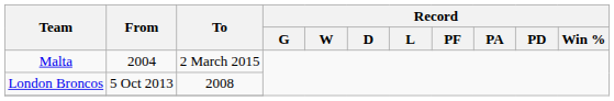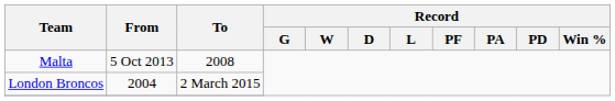 <table class="wikitable" style="text-align: center">
 <tr>
 <th rowspan="2">Team</th>
 <th rowspan="2">From</th>
 <th rowspan="2">To</th>
 <th colspan="40">Record</th>
 </tr>
 <tr>
 <th width=40>G</th>
 <th width=40>W</th>
 <th width=40>D</th>
 <th width=40>L</th>
 <th width=40>PF</th>
 <th width=40>PA</th>
 <th width=40>PD</th>
 <th width=50>Win %</th>
 </tr>
 <tr>
 <td><a href='#'>Malta</a></td>
+<td>5 Oct 2013</td>
+<td>2008<br></td>
+</tr>
+<tr>
+<td><a href='#'>London Broncos</a></td>
 <td>2004</td>
 <td>2 March 2015<br></td>
 </tr>
 <tr>
-<td><a href='#'>London Broncos</a></td>
-<td>5 Oct 2013</td>
-<td>2008<br></td>
-</tr>
-<tr>
 </tr>
 </table>
